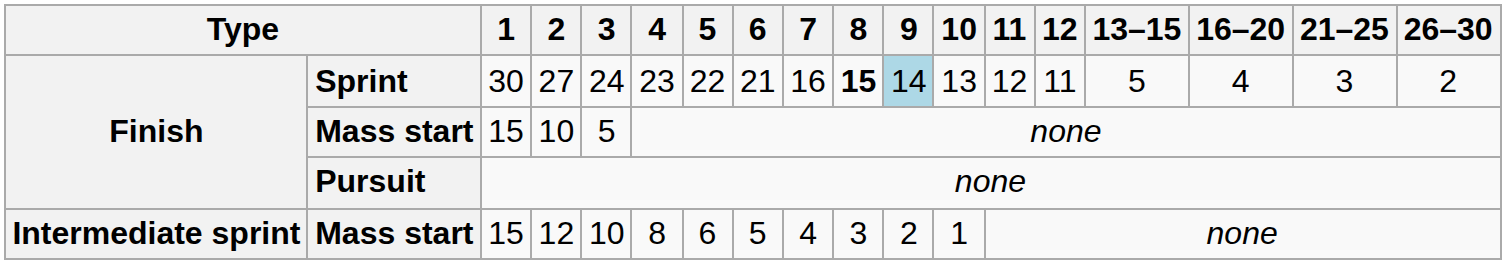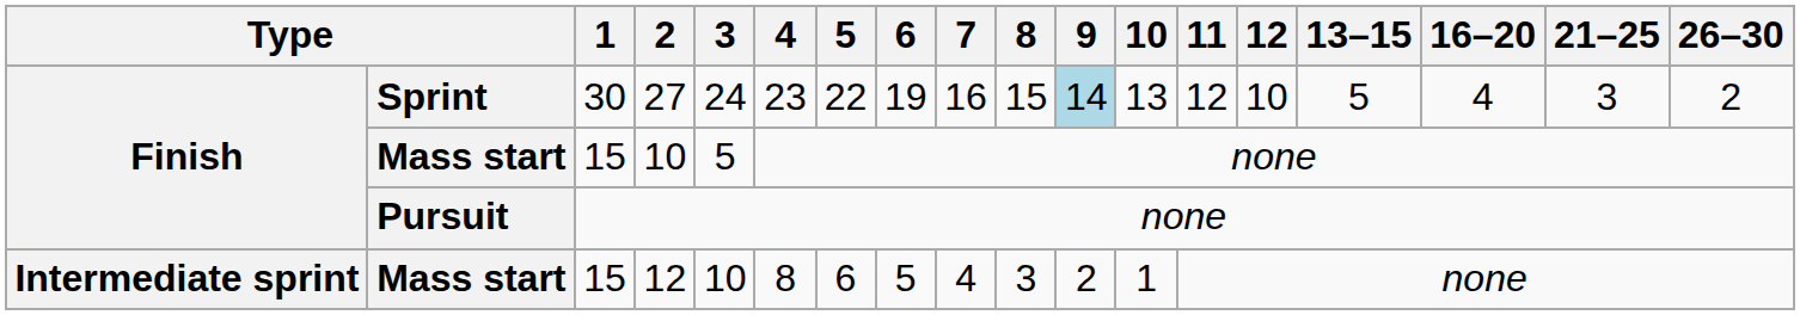 <table class="wikitable plainrowheaders floatright" style="text-align: center">
 <tr>
 <th scope="col" colspan="2">Type</th>
 <th scope="col">1</th>
 <th scope="col">2</th>
 <th scope="col">3</th>
 <th scope="col">4</th>
 <th scope="col">5</th>
 <th scope="col">6</th>
 <th scope="col">7</th>
 <th scope="col">8</th>
 <th scope="col">9</th>
 <th scope="col">10</th>
 <th scope="col">11</th>
 <th scope="col">12</th>
 <th scope="col">13–15</th>
 <th scope="col">16–20</th>
 <th scope="col">21–25</th>
 <th scope="col">26–30</th>
 </tr>
 <tr>
 <th scope="row" rowspan=3>Finish</th>
 <th scope="row" style="text-align:left;">Sprint</th>
 <td>30</td>
 <td>27</td>
 <td>24</td>
 <td>23</td>
 <td>22</td>
-<td>21</td>
+<td>19</td>
 <td>16</td>
-<td><strong>15</strong></td>
+<td>15</td>
 <td style="background: lightblue;">14</td>
 <td>13</td>
 <td>12</td>
-<td>11</td>
+<td>10</td>
 <td>5</td>
 <td>4</td>
 <td>3</td>
 <td>2</td>
 </tr>
 <tr>
 <th scope="row" style="text-align:left;">Mass start</th>
 <td>15</td>
 <td>10</td>
 <td>5</td>
 <td colspan="13"><em>none</em></td>
 </tr>
 <tr>
 <th scope="row" style="text-align:left;">Pursuit</th>
 <td colspan="16"><em>none</em></td>
 </tr>
 <tr>
 <th scope="row">Intermediate sprint</th>
 <th scope="row" style="text-align:left;">Mass start</th>
 <td>15</td>
 <td>12</td>
 <td>10</td>
 <td>8</td>
 <td>6</td>
 <td>5</td>
 <td>4</td>
 <td>3</td>
 <td>2</td>
 <td>1</td>
 <td colspan="6"><em>none</em></td>
 </tr>
 </table>
